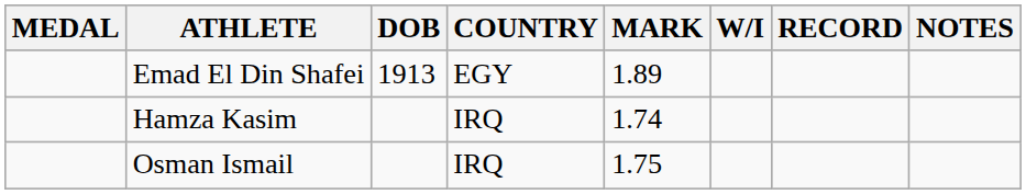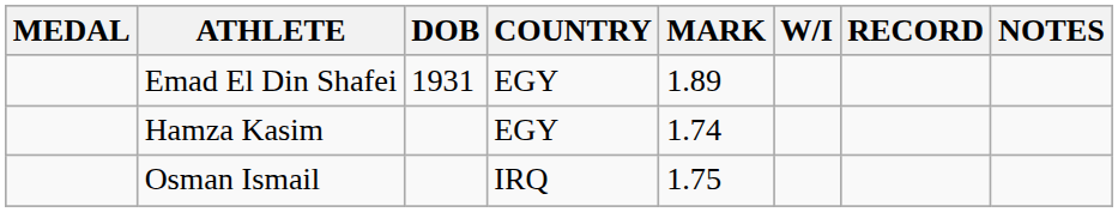 <table class="wikitable">
 <tr>
 <th>MEDAL</th>
 <th>ATHLETE</th>
 <th>DOB</th>
 <th>COUNTRY</th>
 <th>MARK</th>
 <th>W/I</th>
 <th>RECORD</th>
 <th>NOTES</th>
 </tr>
 <tr>
 <td></td>
 <td>Emad El Din Shafei</td>
-<td>1913</td>
+<td>1931</td>
 <td>EGY</td>
 <td>1.89</td>
 <td></td>
 <td></td>
 <td></td>
 </tr>
 <tr>
 <td></td>
 <td>Hamza Kasim</td>
 <td></td>
-<td>IRQ</td>
+<td>EGY</td>
 <td>1.74</td>
 <td></td>
 <td></td>
 <td></td>
 </tr>
 <tr>
 <td></td>
 <td>Osman Ismail</td>
 <td></td>
 <td>IRQ</td>
 <td>1.75</td>
 <td></td>
 <td></td>
 <td></td>
 </tr>
 </table>
